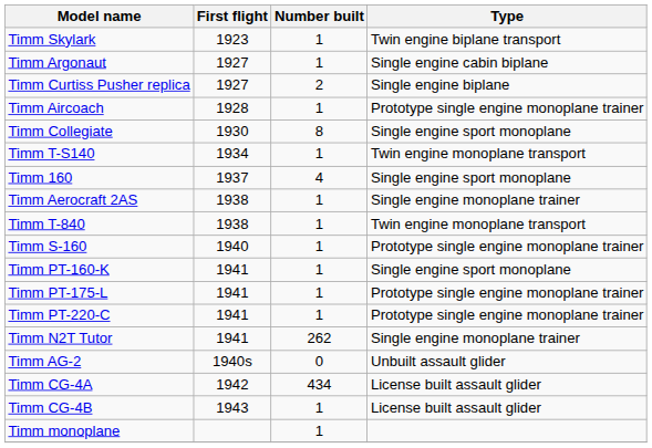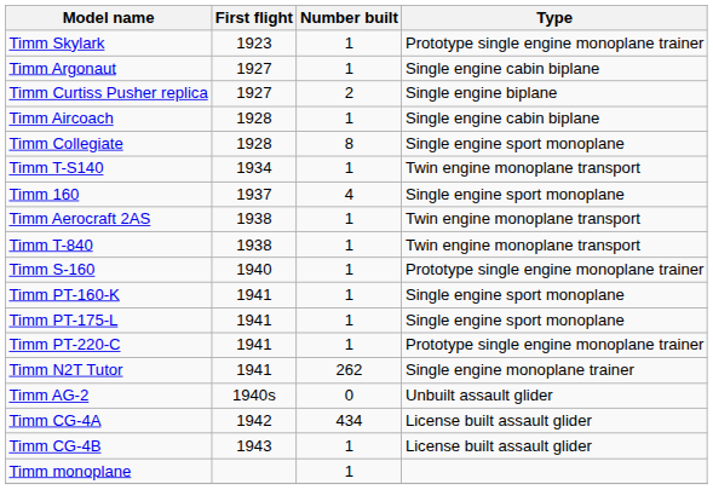 <table class="wikitable sortable">
 <tr>
 <th>Model name</th>
 <th>First flight</th>
 <th>Number built</th>
 <th>Type</th>
 </tr>
 <tr>
 <td align=left><a href='#'>Timm Skylark</a></td>
 <td align=center>1923</td>
 <td align=center>1</td>
-<td align=left>Twin engine biplane transport</td>
+<td align=left>Prototype single engine monoplane trainer</td>
 </tr>
 <tr>
 <td align=left><a href='#'>Timm Argonaut</a></td>
 <td align=center>1927</td>
 <td align=center>1</td>
 <td align=left>Single engine cabin biplane</td>
 </tr>
 <tr>
 <td align=left><a href='#'>Timm Curtiss Pusher replica</a></td>
 <td align=center>1927</td>
 <td align=center>2</td>
 <td align=left>Single engine biplane</td>
 </tr>
 <tr>
 <td align=left><a href='#'>Timm Aircoach</a></td>
 <td align=center>1928</td>
 <td align=center>1</td>
-<td align=left>Prototype single engine monoplane trainer</td>
+<td align=left>Single engine cabin biplane</td>
 </tr>
 <tr>
 <td align=left><a href='#'>Timm Collegiate</a></td>
-<td align=center>1930</td>
+<td align=center>1928</td>
 <td align=center>8</td>
 <td align=left>Single engine sport monoplane</td>
 </tr>
 <tr>
 <td align=left><a href='#'>Timm T-S140</a></td>
 <td align=center>1934</td>
 <td align=center>1</td>
 <td align=left>Twin engine monoplane transport</td>
 </tr>
 <tr>
 <td align=left><a href='#'>Timm 160</a></td>
 <td align=center>1937</td>
 <td align=center>4</td>
 <td align=left>Single engine sport monoplane</td>
 </tr>
 <tr>
 <td align=left><a href='#'>Timm Aerocraft 2AS</a></td>
 <td align=center>1938</td>
 <td align=center>1</td>
-<td align=left>Single engine monoplane trainer</td>
+<td align=left>Twin engine monoplane transport</td>
 </tr>
 <tr>
 <td align=left><a href='#'>Timm T-840</a></td>
 <td align=center>1938</td>
 <td align=center>1</td>
 <td align=left>Twin engine monoplane transport</td>
 </tr>
 <tr>
 <td align=left><a href='#'>Timm S-160</a></td>
 <td align=center>1940</td>
 <td align=center>1</td>
 <td align=left>Prototype single engine monoplane trainer</td>
 </tr>
 <tr>
 <td align=left><a href='#'>Timm PT-160-K</a></td>
 <td align=center>1941</td>
 <td align=center>1</td>
 <td align=left>Single engine sport monoplane</td>
 </tr>
 <tr>
 <td align=left><a href='#'>Timm PT-175-L</a></td>
 <td align=center>1941</td>
 <td align=center>1</td>
-<td align=left>Prototype single engine monoplane trainer</td>
+<td align=left>Single engine sport monoplane</td>
 </tr>
 <tr>
 <td align=left><a href='#'>Timm PT-220-C</a></td>
 <td align=center>1941</td>
 <td align=center>1</td>
 <td align=left>Prototype single engine monoplane trainer</td>
 </tr>
 <tr>
 <td align=left><a href='#'>Timm N2T Tutor</a></td>
 <td align=center>1941</td>
 <td align=center>262</td>
 <td align=left>Single engine monoplane trainer</td>
 </tr>
 <tr>
 <td align=left><a href='#'>Timm AG-2</a></td>
 <td align=center>1940s</td>
 <td align=center>0</td>
 <td align=left>Unbuilt assault glider</td>
 </tr>
 <tr>
 <td align=left><a href='#'>Timm CG-4A</a></td>
 <td align=center>1942</td>
 <td align=center>434</td>
 <td align=left>License built assault glider</td>
 </tr>
 <tr>
 <td align=left><a href='#'>Timm CG-4B</a></td>
 <td align=center>1943</td>
 <td align=center>1</td>
 <td align=left>License built assault glider</td>
 </tr>
 <tr>
 <td align=left><a href='#'>Timm monoplane</a></td>
 <td align=center></td>
 <td align=center>1</td>
 <td align=left></td>
 </tr>
 <tr>
 </tr>
 </table>
